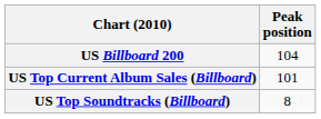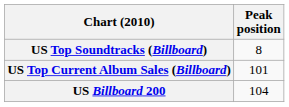 <table class="wikitable sortable plainrowheaders" style="text-align:center">
 <tr>
 <th scope="col">Chart (2010)</th>
 <th scope="col">Peak<br>position</th>
 </tr>
 <tr>
-<th scope="row">US <a href='#'><em>Billboard</em> 200</a></th>
-<td>104</td>
+<th scope="row">US <a href='#'>Top Soundtracks</a> (<em><a href='#'>Billboard</a></em>)</th>
+<td>8</td>
 </tr>
 <tr>
 <th scope="row">US <a href='#'>Top Current Album Sales</a> (<em><a href='#'>Billboard</a></em>)</th>
 <td>101</td>
 </tr>
 <tr>
-<th scope="row">US <a href='#'>Top Soundtracks</a> (<em><a href='#'>Billboard</a></em>)</th>
-<td>8</td>
+<th scope="row">US <a href='#'><em>Billboard</em> 200</a></th>
+<td>104</td>
 </tr>
 </table>
